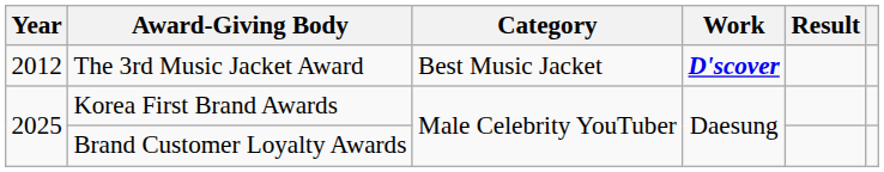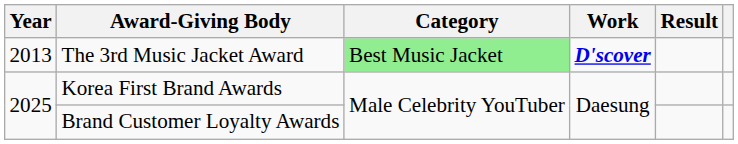 <table class="wikitable sortable">
 <tr>
 <th>Year</th>
 <th>Award-Giving Body</th>
 <th>Category</th>
 <th>Work</th>
 <th>Result</th>
 <th class="unsortable"></th>
 </tr>
 <tr>
-<td align="center">2012</td>
+<td align="center">2013</td>
 <td>The 3rd Music Jacket Award</td>
-<td>Best Music Jacket</td>
+<td style="background: lightgreen;">Best Music Jacket</td>
 <td align="center"><strong><em><a href='#'>D'scover</a></em></strong></td>
 <td></td>
 <td align="center"></td>
 </tr>
 <tr>
 <td align="center" rowspan="2">2025</td>
 <td>Korea First Brand Awards</td>
 <td rowspan="2">Male Celebrity YouTuber</td>
 <td align="center" rowspan="2">Daesung</td>
 <td></td>
 <td align="center"></td>
 </tr>
 <tr>
 <td>Brand Customer Loyalty Awards</td>
 <td></td>
 <td align="center"></td>
 </tr>
 </table>
